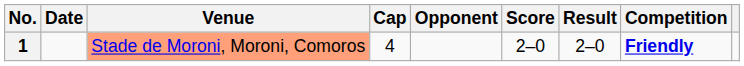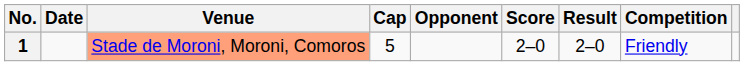 <table class="wikitable plainrowheaders sortable">
 <tr>
 <th scope=col>No.</th>
 <th scope=col>Date</th>
 <th scope=col>Venue</th>
 <th scope=col>Cap</th>
 <th scope=col>Opponent</th>
 <th scope=col>Score</th>
 <th scope=col>Result</th>
 <th scope=col>Competition</th>
 <th scope=col class=unsortable></th>
 </tr>
 <tr>
 <th scope=row style=text-align:center>1</th>
 <td></td>
 <td style="background: lightsalmon;"><a href='#'>Stade de Moroni</a>, Moroni, Comoros</td>
-<td align=center>4</td>
+<td align=center>5</td>
 <td></td>
 <td align=center>2–0</td>
 <td align=center>2–0</td>
-<td><strong><a href='#'>Friendly</a></strong></td>
+<td><a href='#'>Friendly</a></td>
 <td align=center></td>
 </tr>
 </table>
